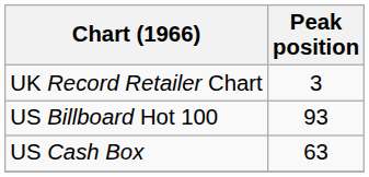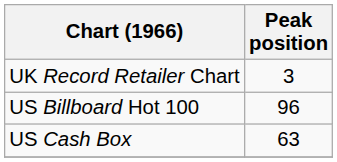 <table class="wikitable sortable">
 <tr>
 <th>Chart (1966)</th>
 <th>Peak<br>position</th>
 </tr>
 <tr>
 <td>UK <em>Record Retailer</em> Chart</td>
 <td align="center">3</td>
 </tr>
 <tr>
 <td>US <em>Billboard</em> Hot 100</td>
-<td align="center">93</td>
+<td align="center">96</td>
 </tr>
 <tr>
 <td>US <em>Cash Box</em></td>
 <td align="center">63</td>
 </tr>
 <tr>
 </tr>
 </table>
